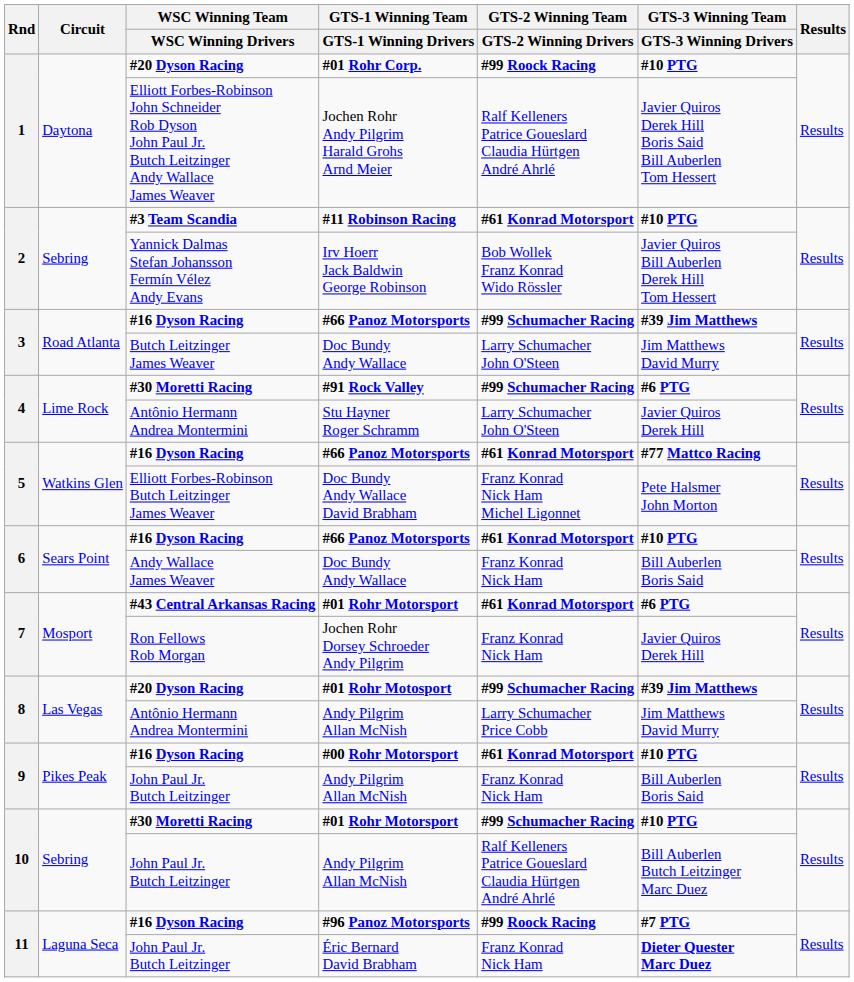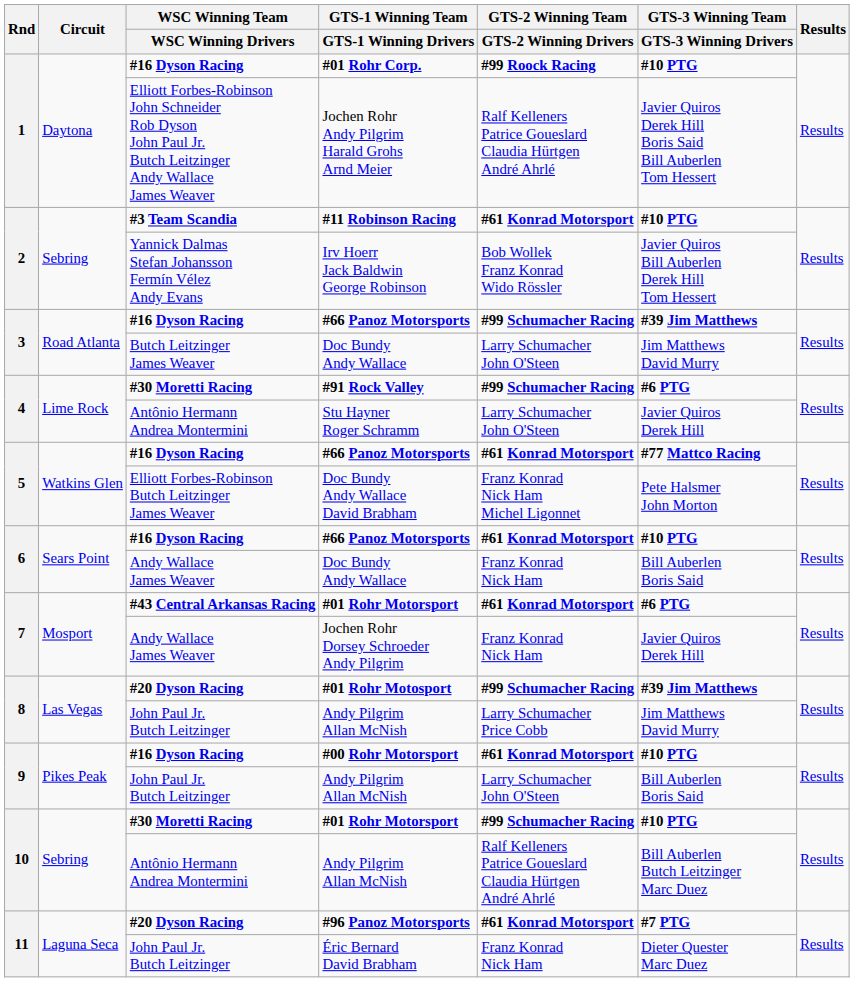 <table class="wikitable" style="font-size: 90%;">
 <tr>
 <th rowspan=2>Rnd</th>
 <th rowspan=2>Circuit</th>
 <th>WSC Winning Team</th>
 <th>GTS-1 Winning Team</th>
 <th>GTS-2 Winning Team</th>
 <th>GTS-3 Winning Team</th>
 <th rowspan=2>Results</th>
 </tr>
 <tr>
 <th>WSC Winning Drivers</th>
 <th>GTS-1 Winning Drivers</th>
 <th>GTS-2 Winning Drivers</th>
 <th>GTS-3 Winning Drivers</th>
 </tr>
 <tr>
 <th rowspan=2>1</th>
 <td rowspan=2><a href='#'>Daytona</a></td>
-<td><strong> #20 <a href='#'>Dyson Racing</a></strong></td>
+<td><strong> #16 <a href='#'>Dyson Racing</a></strong></td>
 <td><strong> #01 <a href='#'>Rohr Corp.</a></strong></td>
 <td><strong> #99 <a href='#'>Roock Racing</a></strong></td>
 <td><strong> #10 <a href='#'>PTG</a></strong></td>
 <td rowspan=2><a href='#'>Results</a></td>
 </tr>
 <tr>
 <td> <a href='#'>Elliott Forbes-Robinson</a><br> <a href='#'>John Schneider</a><br> <a href='#'>Rob Dyson</a><br> <a href='#'>John Paul Jr.</a><br> <a href='#'>Butch Leitzinger</a><br> <a href='#'>Andy Wallace</a><br> <a href='#'>James Weaver</a></td>
 <td> Jochen Rohr<br> <a href='#'>Andy Pilgrim</a><br> <a href='#'>Harald Grohs</a><br> <a href='#'>Arnd Meier</a></td>
 <td> <a href='#'>Ralf Kelleners</a><br> <a href='#'>Patrice Goueslard</a><br> <a href='#'>Claudia Hürtgen</a><br> <a href='#'>André Ahrlé</a></td>
 <td> <a href='#'>Javier Quiros</a><br> <a href='#'>Derek Hill</a><br> <a href='#'>Boris Said</a><br> <a href='#'>Bill Auberlen</a><br> <a href='#'>Tom Hessert</a></td>
 </tr>
 <tr>
 <th rowspan=2>2</th>
 <td rowspan=2><a href='#'>Sebring</a></td>
 <td><strong> #3 <a href='#'>Team Scandia</a></strong></td>
 <td><strong> #11 <a href='#'>Robinson Racing</a></strong></td>
 <td><strong> #61 <a href='#'>Konrad Motorsport</a></strong></td>
 <td><strong> #10 <a href='#'>PTG</a></strong></td>
 <td rowspan=2><a href='#'>Results</a></td>
 </tr>
 <tr>
 <td> <a href='#'>Yannick Dalmas</a><br> <a href='#'>Stefan Johansson</a><br> <a href='#'>Fermín Vélez</a><br> <a href='#'>Andy Evans</a></td>
 <td> <a href='#'>Irv Hoerr</a><br> <a href='#'>Jack Baldwin</a><br> <a href='#'>George Robinson</a></td>
 <td> <a href='#'>Bob Wollek</a><br> <a href='#'>Franz Konrad</a><br> <a href='#'>Wido Rössler</a></td>
 <td> <a href='#'>Javier Quiros</a><br> <a href='#'>Bill Auberlen</a><br> <a href='#'>Derek Hill</a><br> <a href='#'>Tom Hessert</a></td>
 </tr>
 <tr>
 <th rowspan=2>3</th>
 <td rowspan=2><a href='#'>Road Atlanta</a></td>
 <td><strong> #16 <a href='#'>Dyson Racing</a></strong></td>
 <td><strong> #66 <a href='#'>Panoz Motorsports</a></strong></td>
 <td><strong> #99 <a href='#'>Schumacher Racing</a></strong></td>
 <td><strong> #39 <a href='#'>Jim Matthews</a></strong></td>
 <td rowspan=2><a href='#'>Results</a></td>
 </tr>
 <tr>
 <td> <a href='#'>Butch Leitzinger</a><br> <a href='#'>James Weaver</a></td>
 <td> <a href='#'>Doc Bundy</a><br> <a href='#'>Andy Wallace</a></td>
 <td> <a href='#'>Larry Schumacher</a><br> <a href='#'>John O'Steen</a></td>
 <td> <a href='#'>Jim Matthews</a><br> <a href='#'>David Murry</a></td>
 </tr>
 <tr>
 <th rowspan=2>4</th>
 <td rowspan=2><a href='#'>Lime Rock</a></td>
 <td><strong> #30 <a href='#'>Moretti Racing</a></strong></td>
 <td><strong> #91 <a href='#'>Rock Valley</a></strong></td>
 <td><strong> #99 <a href='#'>Schumacher Racing</a></strong></td>
 <td><strong> #6 <a href='#'>PTG</a></strong></td>
 <td rowspan=2><a href='#'>Results</a></td>
 </tr>
 <tr>
 <td> <a href='#'>Antônio Hermann</a><br> <a href='#'>Andrea Montermini</a></td>
 <td> <a href='#'>Stu Hayner</a><br> <a href='#'>Roger Schramm</a></td>
 <td> <a href='#'>Larry Schumacher</a><br> <a href='#'>John O'Steen</a></td>
 <td> <a href='#'>Javier Quiros</a><br> <a href='#'>Derek Hill</a></td>
 </tr>
 <tr>
 <th rowspan=2>5</th>
 <td rowspan=2><a href='#'>Watkins Glen</a></td>
 <td><strong> #16 <a href='#'>Dyson Racing</a></strong></td>
 <td><strong> #66 <a href='#'>Panoz Motorsports</a></strong></td>
 <td><strong> #61 <a href='#'>Konrad Motorsport</a></strong></td>
 <td><strong> #77 <a href='#'>Mattco Racing</a></strong></td>
 <td rowspan=2><a href='#'>Results</a></td>
 </tr>
 <tr>
 <td> <a href='#'>Elliott Forbes-Robinson</a><br> <a href='#'>Butch Leitzinger</a><br> <a href='#'>James Weaver</a></td>
 <td> <a href='#'>Doc Bundy</a><br> <a href='#'>Andy Wallace</a><br> <a href='#'>David Brabham</a></td>
 <td> <a href='#'>Franz Konrad</a><br> <a href='#'>Nick Ham</a><br> <a href='#'>Michel Ligonnet</a></td>
 <td> <a href='#'>Pete Halsmer</a><br> <a href='#'>John Morton</a></td>
 </tr>
 <tr>
 <th rowspan=2>6</th>
 <td rowspan=2><a href='#'>Sears Point</a></td>
 <td><strong> #16 <a href='#'>Dyson Racing</a></strong></td>
 <td><strong> #66 <a href='#'>Panoz Motorsports</a></strong></td>
 <td><strong> #61 <a href='#'>Konrad Motorsport</a></strong></td>
 <td><strong> #10 <a href='#'>PTG</a></strong></td>
 <td rowspan=2><a href='#'>Results</a></td>
 </tr>
 <tr>
 <td> <a href='#'>Andy Wallace</a><br> <a href='#'>James Weaver</a></td>
 <td> <a href='#'>Doc Bundy</a><br> <a href='#'>Andy Wallace</a></td>
 <td> <a href='#'>Franz Konrad</a><br> <a href='#'>Nick Ham</a></td>
 <td> <a href='#'>Bill Auberlen</a><br> <a href='#'>Boris Said</a></td>
 </tr>
 <tr>
 <th rowspan=2>7</th>
 <td rowspan=2><a href='#'>Mosport</a></td>
 <td><strong> #43 <a href='#'>Central Arkansas Racing</a></strong></td>
 <td><strong> #01 <a href='#'>Rohr Motorsport</a></strong></td>
 <td><strong> #61 <a href='#'>Konrad Motorsport</a></strong></td>
 <td><strong> #6 <a href='#'>PTG</a></strong></td>
 <td rowspan=2><a href='#'>Results</a></td>
 </tr>
 <tr>
-<td> <a href='#'>Ron Fellows</a><br> <a href='#'>Rob Morgan</a></td>
+<td> <a href='#'>Andy Wallace</a><br> <a href='#'>James Weaver</a></td>
 <td> Jochen Rohr<br> <a href='#'>Dorsey Schroeder</a><br> <a href='#'>Andy Pilgrim</a></td>
 <td> <a href='#'>Franz Konrad</a><br> <a href='#'>Nick Ham</a></td>
 <td> <a href='#'>Javier Quiros</a><br> <a href='#'>Derek Hill</a></td>
 </tr>
 <tr>
 <th rowspan=2>8</th>
 <td rowspan=2><a href='#'>Las Vegas</a></td>
 <td><strong> #20 <a href='#'>Dyson Racing</a></strong></td>
 <td><strong> #01 <a href='#'>Rohr Motosport</a></strong></td>
 <td><strong> #99 <a href='#'>Schumacher Racing</a></strong></td>
 <td><strong> #39 <a href='#'>Jim Matthews</a></strong></td>
 <td rowspan=2><a href='#'>Results</a></td>
 </tr>
 <tr>
-<td> <a href='#'>Antônio Hermann</a><br> <a href='#'>Andrea Montermini</a></td>
+<td> <a href='#'>John Paul Jr.</a><br> <a href='#'>Butch Leitzinger</a></td>
 <td> <a href='#'>Andy Pilgrim</a><br> <a href='#'>Allan McNish</a></td>
 <td> <a href='#'>Larry Schumacher</a><br> <a href='#'>Price Cobb</a></td>
 <td> <a href='#'>Jim Matthews</a><br> <a href='#'>David Murry</a></td>
 </tr>
 <tr>
 <th rowspan=2>9</th>
 <td rowspan=2><a href='#'>Pikes Peak</a></td>
 <td><strong> #16 <a href='#'>Dyson Racing</a></strong></td>
 <td><strong> #00 <a href='#'>Rohr Motorsport</a></strong></td>
 <td><strong> #61 <a href='#'>Konrad Motorsport</a></strong></td>
 <td><strong> #10 <a href='#'>PTG</a></strong></td>
 <td rowspan=2><a href='#'>Results</a></td>
 </tr>
 <tr>
 <td> <a href='#'>John Paul Jr.</a><br> <a href='#'>Butch Leitzinger</a></td>
 <td> <a href='#'>Andy Pilgrim</a><br> <a href='#'>Allan McNish</a></td>
-<td> <a href='#'>Franz Konrad</a><br> <a href='#'>Nick Ham</a></td>
+<td> <a href='#'>Larry Schumacher</a><br> <a href='#'>John O'Steen</a></td>
 <td> <a href='#'>Bill Auberlen</a><br> <a href='#'>Boris Said</a></td>
 </tr>
 <tr>
 <th rowspan=2>10</th>
 <td rowspan=2><a href='#'>Sebring</a></td>
 <td><strong> #30 <a href='#'>Moretti Racing</a></strong></td>
 <td><strong> #01 <a href='#'>Rohr Motorsport</a></strong></td>
 <td><strong> #99 <a href='#'>Schumacher Racing</a></strong></td>
 <td><strong> #10 <a href='#'>PTG</a></strong></td>
 <td rowspan=2><a href='#'>Results</a></td>
 </tr>
 <tr>
-<td> <a href='#'>John Paul Jr.</a><br> <a href='#'>Butch Leitzinger</a></td>
+<td> <a href='#'>Antônio Hermann</a><br> <a href='#'>Andrea Montermini</a></td>
 <td> <a href='#'>Andy Pilgrim</a><br> <a href='#'>Allan McNish</a></td>
 <td> <a href='#'>Ralf Kelleners</a><br> <a href='#'>Patrice Goueslard</a><br> <a href='#'>Claudia Hürtgen</a><br> <a href='#'>André Ahrlé</a></td>
 <td> <a href='#'>Bill Auberlen</a><br> <a href='#'>Butch Leitzinger</a><br> <a href='#'>Marc Duez</a></td>
 </tr>
 <tr>
 <th rowspan=2>11</th>
 <td rowspan=2><a href='#'>Laguna Seca</a></td>
-<td><strong> #16 <a href='#'>Dyson Racing</a></strong></td>
+<td><strong> #20 <a href='#'>Dyson Racing</a></strong></td>
 <td><strong> #96 <a href='#'>Panoz Motorsports</a></strong></td>
-<td><strong> #99 <a href='#'>Roock Racing</a></strong></td>
+<td><strong> #61 <a href='#'>Konrad Motorsport</a></strong></td>
 <td><strong> #7 <a href='#'>PTG</a></strong></td>
 <td rowspan=2><a href='#'>Results</a></td>
 </tr>
 <tr>
 <td> <a href='#'>John Paul Jr.</a><br> <a href='#'>Butch Leitzinger</a></td>
 <td> <a href='#'>Éric Bernard</a><br> <a href='#'>David Brabham</a></td>
 <td> <a href='#'>Franz Konrad</a><br> <a href='#'>Nick Ham</a></td>
-<td><strong> <a href='#'>Dieter Quester</a><br> <a href='#'>Marc Duez</a></strong></td>
+<td> <a href='#'>Dieter Quester</a><br> <a href='#'>Marc Duez</a></td>
 </tr>
 </table>
